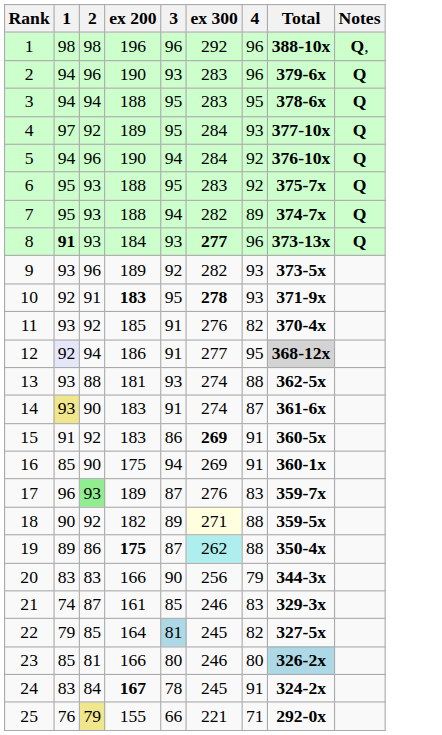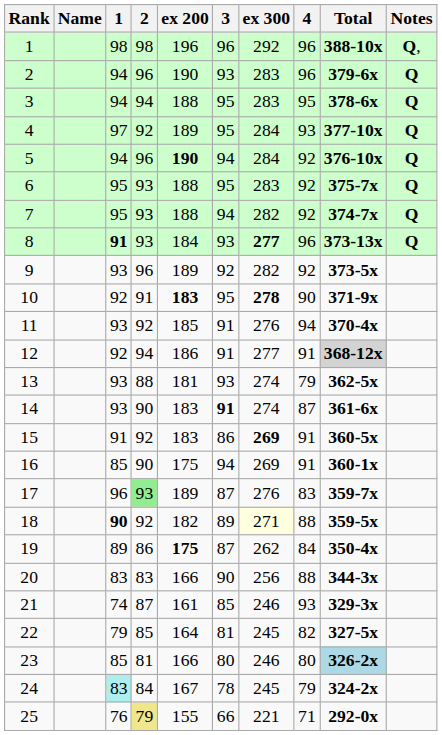 <table class="wikitable sortable" style="text-align:center;">
 <tr>
 <th>Rank</th>
+<th>Name</th>
 <th>1</th>
 <th>2</th>
 <th>ex 200</th>
 <th>3</th>
 <th>ex 300</th>
 <th>4</th>
 <th>Total</th>
 <th>Notes</th>
 </tr>
 <tr bgcolor=#ccffcc>
 <td>1</td>
+<td align=left></td>
 <td>98</td>
 <td>98</td>
 <td>196</td>
 <td>96</td>
 <td>292</td>
 <td>96</td>
 <td><strong>388-10x</strong></td>
 <td><strong>Q</strong>, </td>
 </tr>
 <tr bgcolor=#ccffcc>
 <td>2</td>
+<td align=left></td>
 <td>94</td>
 <td>96</td>
 <td>190</td>
 <td>93</td>
 <td>283</td>
 <td>96</td>
 <td><strong>379-6x</strong></td>
 <td><strong>Q</strong></td>
 </tr>
 <tr bgcolor=#ccffcc>
 <td>3</td>
+<td align=left></td>
 <td>94</td>
 <td>94</td>
 <td>188</td>
 <td>95</td>
 <td>283</td>
 <td>95</td>
 <td><strong>378-6x</strong></td>
 <td><strong>Q</strong></td>
 </tr>
 <tr bgcolor=#ccffcc>
 <td>4</td>
+<td align=left></td>
 <td>97</td>
 <td>92</td>
 <td>189</td>
 <td>95</td>
 <td>284</td>
 <td>93</td>
 <td><strong>377-10x</strong></td>
 <td><strong>Q</strong></td>
 </tr>
 <tr bgcolor=#ccffcc>
 <td>5</td>
+<td align=left></td>
 <td>94</td>
 <td>96</td>
-<td>190</td>
+<td><strong>190</strong></td>
 <td>94</td>
 <td>284</td>
 <td>92</td>
 <td><strong>376-10x</strong></td>
 <td><strong>Q</strong></td>
 </tr>
 <tr bgcolor=#ccffcc>
 <td>6</td>
+<td align=left></td>
 <td>95</td>
 <td>93</td>
 <td>188</td>
 <td>95</td>
 <td>283</td>
 <td>92</td>
 <td><strong>375-7x</strong></td>
 <td><strong>Q</strong></td>
 </tr>
 <tr bgcolor=#ccffcc>
 <td>7</td>
+<td align=left></td>
 <td>95</td>
 <td>93</td>
 <td>188</td>
 <td>94</td>
 <td>282</td>
-<td>89</td>
+<td>92</td>
 <td><strong>374-7x</strong></td>
 <td><strong>Q</strong></td>
 </tr>
 <tr bgcolor=#ccffcc>
 <td>8</td>
+<td align=left></td>
 <td><strong>91</strong></td>
 <td>93</td>
 <td>184</td>
 <td>93</td>
 <td><strong>277</strong></td>
 <td>96</td>
 <td><strong>373-13x</strong></td>
 <td><strong>Q</strong></td>
 </tr>
 <tr>
 <td>9</td>
+<td align=left></td>
 <td>93</td>
 <td>96</td>
 <td>189</td>
 <td>92</td>
 <td>282</td>
-<td>93</td>
+<td>92</td>
 <td><strong>373-5x</strong></td>
 <td></td>
 </tr>
 <tr>
 <td>10</td>
+<td align=left></td>
 <td>92</td>
 <td>91</td>
 <td><strong>183</strong></td>
 <td>95</td>
 <td><strong>278</strong></td>
-<td>93</td>
+<td>90</td>
 <td><strong>371-9x</strong></td>
 <td></td>
 </tr>
 <tr>
 <td>11</td>
+<td align=left></td>
 <td>93</td>
 <td>92</td>
 <td>185</td>
 <td>91</td>
 <td>276</td>
-<td>82</td>
+<td>94</td>
 <td><strong>370-4x</strong></td>
 <td></td>
 </tr>
 <tr>
 <td>12</td>
-<td style="background: lavender;">92</td>
+<td align=left></td>
+<td>92</td>
 <td>94</td>
 <td>186</td>
 <td>91</td>
 <td>277</td>
-<td>95</td>
+<td>91</td>
 <td style="background: lightgrey;"><strong>368-12x</strong></td>
 <td></td>
 </tr>
 <tr>
 <td>13</td>
+<td align=left></td>
 <td>93</td>
 <td>88</td>
 <td>181</td>
 <td>93</td>
 <td>274</td>
-<td>88</td>
+<td>79</td>
 <td><strong>362-5x</strong></td>
 <td></td>
 </tr>
 <tr>
 <td>14</td>
-<td style="background: khaki;">93</td>
+<td align=left></td>
+<td>93</td>
 <td>90</td>
 <td>183</td>
-<td>91</td>
+<td><strong>91</strong></td>
 <td>274</td>
 <td>87</td>
 <td><strong>361-6x</strong></td>
 <td></td>
 </tr>
 <tr>
 <td>15</td>
+<td align=left></td>
 <td>91</td>
 <td>92</td>
 <td>183</td>
 <td>86</td>
 <td><strong>269</strong></td>
 <td>91</td>
 <td><strong>360-5x</strong></td>
 <td></td>
 </tr>
 <tr>
 <td>16</td>
+<td align=left></td>
 <td>85</td>
 <td>90</td>
 <td>175</td>
 <td>94</td>
 <td>269</td>
 <td>91</td>
 <td><strong>360-1x</strong></td>
 <td></td>
 </tr>
 <tr>
 <td>17</td>
+<td align=left></td>
 <td>96</td>
 <td style="background: lightgreen;">93</td>
 <td>189</td>
 <td>87</td>
 <td>276</td>
 <td>83</td>
 <td><strong>359-7x</strong></td>
 <td></td>
 </tr>
 <tr>
 <td>18</td>
-<td>90</td>
+<td align=left></td>
+<td><strong>90</strong></td>
 <td>92</td>
 <td>182</td>
 <td>89</td>
 <td style="background: lightyellow;">271</td>
 <td>88</td>
 <td><strong>359-5x</strong></td>
 <td></td>
 </tr>
 <tr>
 <td>19</td>
+<td align=left></td>
 <td>89</td>
 <td>86</td>
 <td><strong>175</strong></td>
 <td>87</td>
-<td style="background: paleturquoise;">262</td>
-<td>88</td>
+<td>262</td>
+<td>84</td>
 <td><strong>350-4x</strong></td>
 <td></td>
 </tr>
 <tr>
 <td>20</td>
+<td align=left></td>
 <td>83</td>
 <td>83</td>
 <td>166</td>
 <td>90</td>
 <td>256</td>
-<td>79</td>
+<td>88</td>
 <td><strong>344-3x</strong></td>
 <td></td>
 </tr>
 <tr>
 <td>21</td>
+<td align=left></td>
 <td>74</td>
 <td>87</td>
 <td>161</td>
 <td>85</td>
 <td>246</td>
-<td>83</td>
+<td>93</td>
 <td><strong>329-3x</strong></td>
 <td></td>
 </tr>
 <tr>
 <td>22</td>
+<td align=left></td>
 <td>79</td>
 <td>85</td>
 <td>164</td>
-<td style="background: lightblue;">81</td>
+<td>81</td>
 <td>245</td>
 <td>82</td>
 <td><strong>327-5x</strong></td>
 <td></td>
 </tr>
 <tr>
 <td>23</td>
+<td align=left></td>
 <td>85</td>
 <td>81</td>
 <td>166</td>
 <td>80</td>
 <td>246</td>
 <td>80</td>
 <td style="background: lightblue;"><strong>326-2x</strong></td>
 <td></td>
 </tr>
 <tr>
 <td>24</td>
-<td>83</td>
+<td align=left></td>
+<td style="background: paleturquoise;">83</td>
 <td>84</td>
-<td><strong>167</strong></td>
+<td>167</td>
 <td>78</td>
 <td>245</td>
-<td>91</td>
+<td>79</td>
 <td><strong>324-2x</strong></td>
 <td></td>
 </tr>
 <tr>
 <td>25</td>
+<td align=left></td>
 <td>76</td>
 <td style="background: khaki;">79</td>
 <td>155</td>
 <td>66</td>
 <td>221</td>
 <td>71</td>
 <td><strong>292-0x</strong></td>
 <td></td>
 </tr>
 </table>
